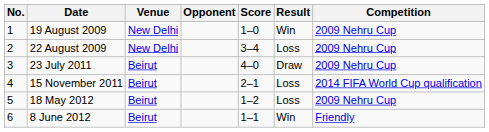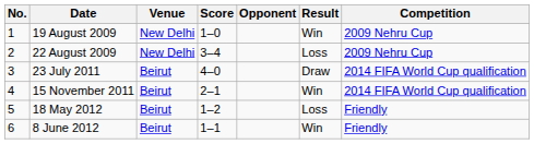 <table class="wikitable sortable">
 <tr>
 <th>No.</th>
 <th>Date</th>
 <th>Venue</th>
+<th>Score</th>
 <th>Opponent</th>
-<th>Score</th>
 <th>Result</th>
 <th>Competition</th>
 </tr>
 <tr>
 <td>1</td>
 <td>19 August 2009</td>
 <td><a href='#'>New Delhi</a></td>
+<td>1–0</td>
 <td></td>
-<td>1–0</td>
 <td>Win</td>
 <td><a href='#'>2009 Nehru Cup</a></td>
 </tr>
 <tr>
 <td>2</td>
 <td>22 August 2009</td>
 <td><a href='#'>New Delhi</a></td>
+<td>3–4</td>
 <td></td>
-<td>3–4</td>
 <td>Loss</td>
 <td><a href='#'>2009 Nehru Cup</a></td>
 </tr>
 <tr>
 <td>3</td>
 <td>23 July 2011</td>
 <td><a href='#'>Beirut</a></td>
+<td>4–0</td>
 <td></td>
-<td>4–0</td>
 <td>Draw</td>
-<td><a href='#'>2009 Nehru Cup</a></td>
+<td><a href='#'>2014 FIFA World Cup qualification</a></td>
 </tr>
 <tr>
 <td>4</td>
 <td>15 November 2011</td>
 <td><a href='#'>Beirut</a></td>
+<td>2–1</td>
 <td></td>
-<td>2–1</td>
-<td>Loss</td>
+<td>Win</td>
 <td><a href='#'>2014 FIFA World Cup qualification</a></td>
 </tr>
 <tr>
 <td>5</td>
 <td>18 May 2012</td>
 <td><a href='#'>Beirut</a></td>
+<td>1–2</td>
 <td></td>
-<td>1–2</td>
 <td>Loss</td>
-<td><a href='#'>2009 Nehru Cup</a></td>
+<td><a href='#'>Friendly</a></td>
 </tr>
 <tr>
 <td>6</td>
 <td>8 June 2012</td>
 <td><a href='#'>Beirut</a></td>
+<td>1–1</td>
 <td></td>
-<td>1–1</td>
 <td>Win</td>
 <td><a href='#'>Friendly</a></td>
 </tr>
 </table>
